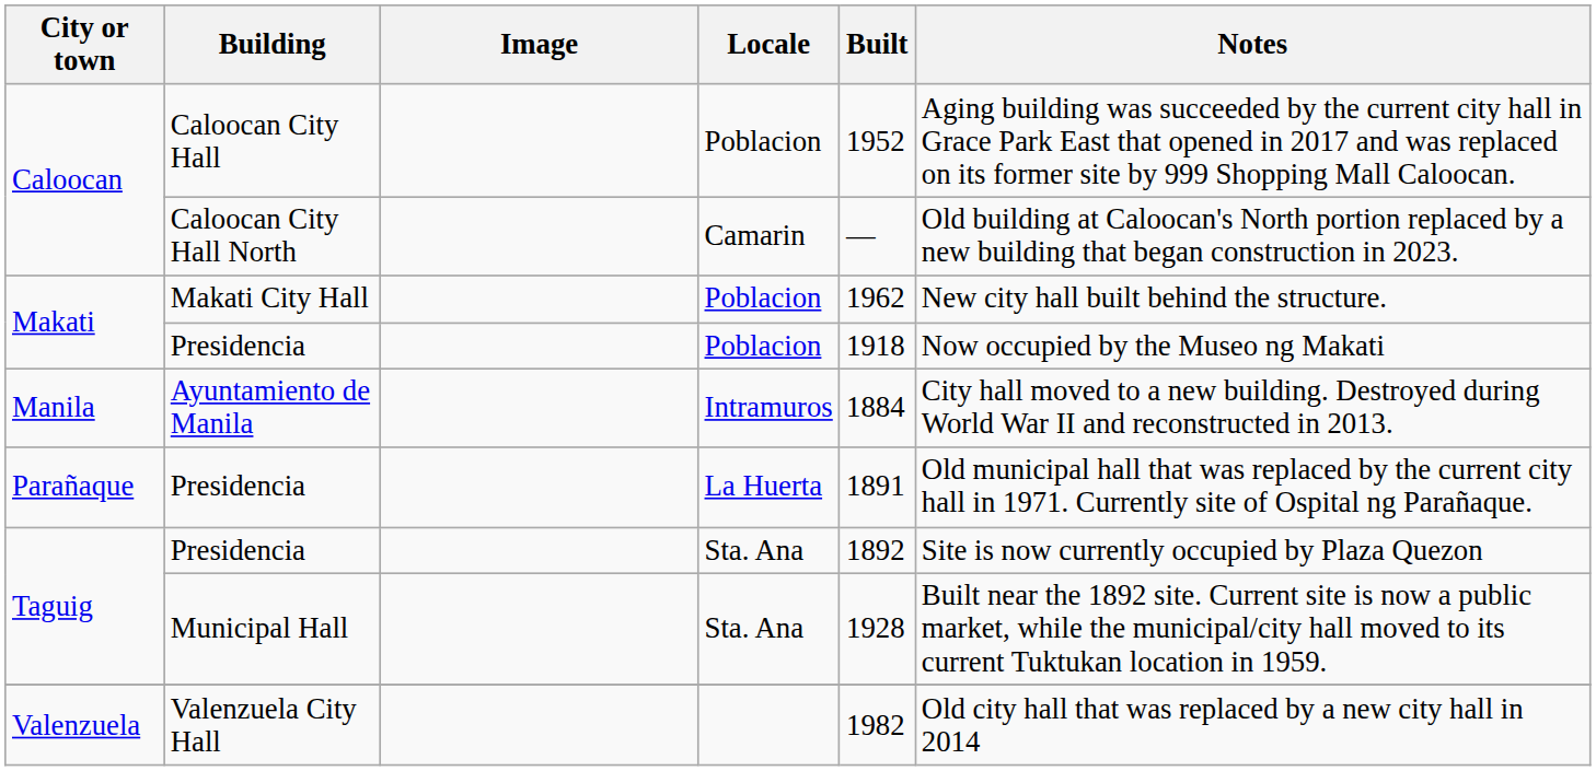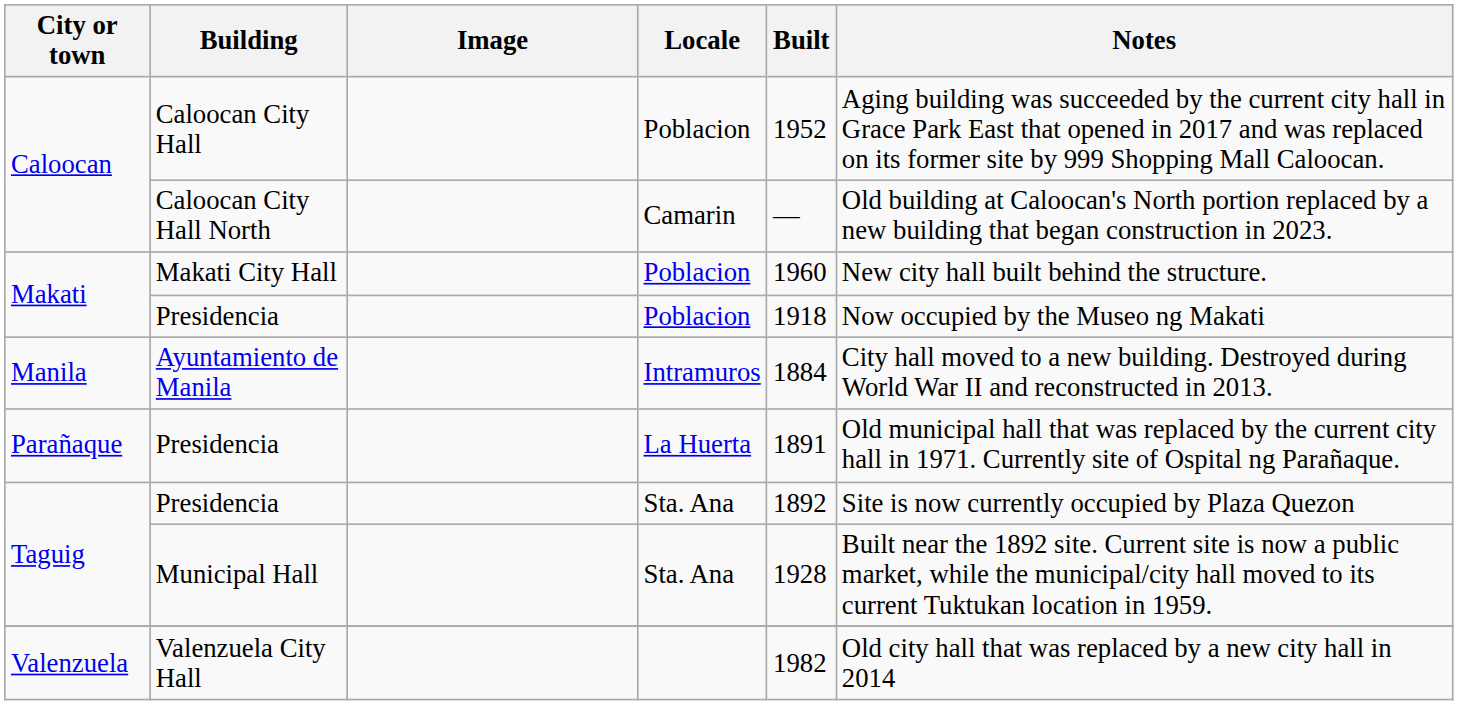 <table class="wikitable sortable">
 <tr>
 <th class=unsortable style="width: 10%;">City or town</th>
 <th class=unsortable>Building</th>
 <th class=unsortable style="width: 20%;">Image</th>
 <th>Locale</th>
 <th>Built</th>
 <th class=unsortable>Notes</th>
 </tr>
 <tr>
 <td rowspan="2"><a href='#'>Caloocan</a></td>
 <td>Caloocan City Hall</td>
 <td></td>
 <td>Poblacion</td>
 <td>1952</td>
 <td>Aging building was succeeded by the current city hall in Grace Park East that opened in 2017 and was replaced on its former site by 999 Shopping Mall Caloocan.</td>
 </tr>
 <tr>
 <td>Caloocan City Hall North</td>
 <td></td>
 <td>Camarin</td>
 <td>—</td>
 <td>Old building at Caloocan's North portion replaced by a new building that began construction in 2023.</td>
 </tr>
 <tr>
 <td rowspan="2"><a href='#'>Makati</a></td>
 <td>Makati City Hall</td>
 <td></td>
 <td><a href='#'>Poblacion</a></td>
-<td>1962</td>
+<td>1960</td>
 <td>New city hall built behind the structure.</td>
 </tr>
 <tr>
 <td>Presidencia</td>
 <td></td>
 <td><a href='#'>Poblacion</a></td>
 <td>1918</td>
 <td>Now occupied by the Museo ng Makati</td>
 </tr>
 <tr>
 <td><a href='#'>Manila</a></td>
 <td><a href='#'>Ayuntamiento de Manila</a></td>
 <td></td>
 <td><a href='#'>Intramuros</a></td>
 <td>1884</td>
 <td>City hall moved to a new building. Destroyed during World War II and reconstructed in 2013.</td>
 </tr>
 <tr>
 <td><a href='#'>Parañaque</a></td>
 <td>Presidencia</td>
 <td></td>
 <td><a href='#'>La Huerta</a></td>
 <td>1891</td>
 <td>Old municipal hall that was replaced by the current city hall in 1971. Currently site of Ospital ng Parañaque.</td>
 </tr>
 <tr>
 <td rowspan="2"><a href='#'>Taguig</a></td>
 <td>Presidencia</td>
 <td></td>
 <td>Sta. Ana</td>
 <td>1892</td>
 <td>Site is now currently occupied by Plaza Quezon </td>
 </tr>
 <tr>
 <td>Municipal Hall</td>
 <td></td>
 <td>Sta. Ana</td>
 <td>1928</td>
 <td>Built near the 1892 site. Current site is now a public market, while the municipal/city hall moved to its current Tuktukan location in 1959.</td>
 </tr>
 <tr>
 </tr>
 <tr>
 <td><a href='#'>Valenzuela</a></td>
 <td>Valenzuela City Hall</td>
 <td></td>
 <td></td>
 <td>1982</td>
 <td>Old city hall that was replaced by a new city hall in 2014</td>
 </tr>
 </table>
